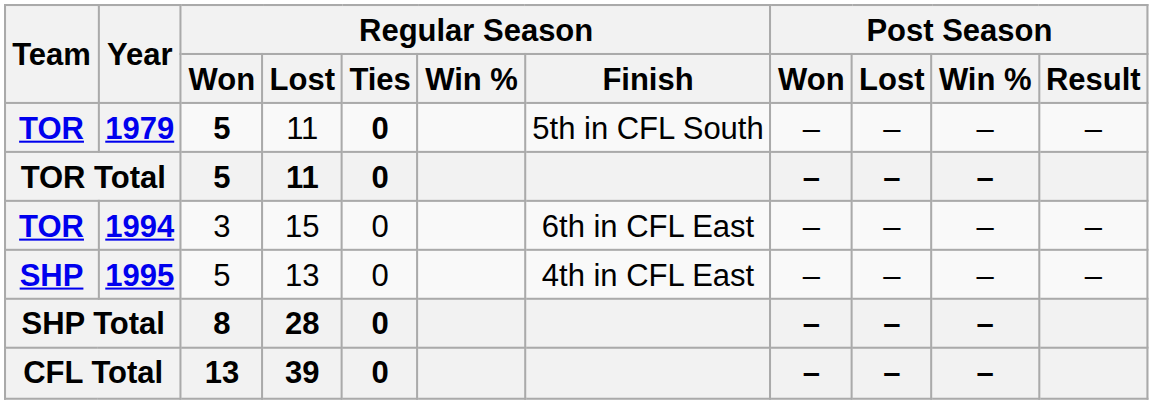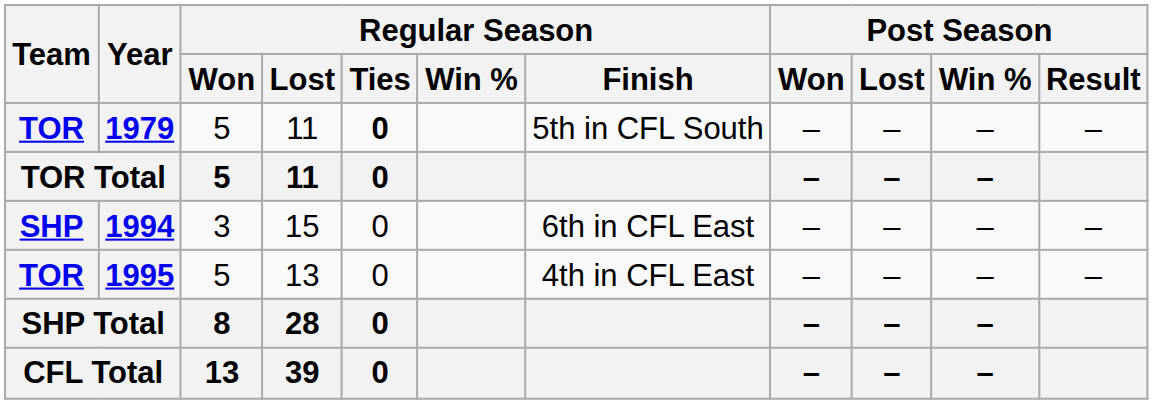 <table class="wikitable" style="font-size: 95%; text-align:center;">
 <tr>
 <th rowspan="2">Team</th>
 <th rowspan="2">Year</th>
 <th colspan="5">Regular Season</th>
 <th colspan="4">Post Season</th>
 </tr>
 <tr>
 <th>Won</th>
 <th>Lost</th>
 <th>Ties</th>
 <th>Win %</th>
 <th>Finish</th>
 <th>Won</th>
 <th>Lost</th>
 <th>Win %</th>
 <th>Result</th>
 </tr>
 <tr>
 <th><a href='#'>TOR</a></th>
 <th><a href='#'>1979</a></th>
-<td><strong>5</strong></td>
+<td>5</td>
 <td>11</td>
 <td><strong>0</strong></td>
 <td></td>
 <td>5th in CFL South</td>
 <td>–</td>
 <td>–</td>
 <td>–</td>
 <td>–</td>
 </tr>
 <tr>
 <th colspan="2">TOR Total</th>
 <th>5</th>
 <th>11</th>
 <th>0</th>
 <th></th>
 <th></th>
 <th>–</th>
 <th>–</th>
 <th>–</th>
 <th></th>
 </tr>
 <tr>
-<th><a href='#'>TOR</a></th>
+<th><a href='#'>SHP</a></th>
 <th><a href='#'>1994</a></th>
 <td>3</td>
 <td>15</td>
 <td>0</td>
 <td></td>
 <td>6th in CFL East</td>
 <td>–</td>
 <td>–</td>
 <td>–</td>
 <td>–</td>
 </tr>
 <tr>
-<th><a href='#'>SHP</a></th>
+<th><a href='#'>TOR</a></th>
 <th><a href='#'>1995</a></th>
 <td>5</td>
 <td>13</td>
 <td>0</td>
 <td></td>
 <td>4th in CFL East</td>
 <td>–</td>
 <td>–</td>
 <td>–</td>
 <td>–</td>
 </tr>
 <tr>
 <th colspan="2">SHP Total</th>
 <th>8</th>
 <th>28</th>
 <th>0</th>
 <th></th>
 <th></th>
 <th>–</th>
 <th>–</th>
 <th>–</th>
 <th></th>
 </tr>
 <tr>
 <th colspan="2">CFL Total</th>
 <th>13</th>
 <th>39</th>
 <th>0</th>
 <th></th>
 <th></th>
 <th>–</th>
 <th>–</th>
 <th>–</th>
 <th></th>
 </tr>
 </table>
